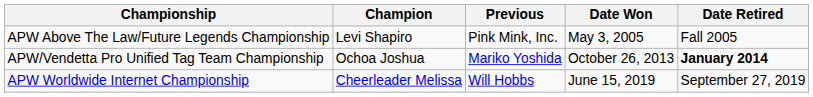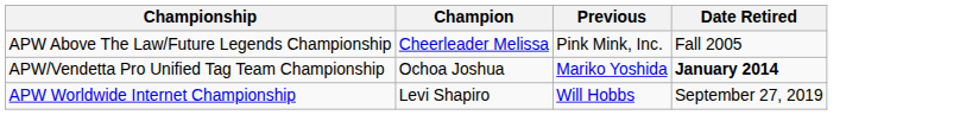 <table class="wikitable">
 <tr>
 <th>Championship</th>
 <th>Champion</th>
 <th>Previous</th>
-<th>Date Won</th>
 <th>Date Retired</th>
 </tr>
 <tr>
 <td>APW Above The Law/Future Legends Championship</td>
-<td>Levi Shapiro</td>
+<td><a href='#'>Cheerleader Melissa</a></td>
 <td>Pink Mink, Inc. <br> </td>
-<td>May 3, 2005</td>
 <td>Fall 2005</td>
 </tr>
 <tr>
 <td>APW/Vendetta Pro Unified Tag Team Championship</td>
 <td>Ochoa Joshua</td>
 <td><a href='#'>Mariko Yoshida</a></td>
-<td>October 26, 2013</td>
 <td><strong>January 2014</strong></td>
 </tr>
 <tr>
 <td><a href='#'>APW Worldwide Internet Championship</a></td>
-<td><a href='#'>Cheerleader Melissa</a></td>
+<td>Levi Shapiro</td>
 <td><a href='#'>Will Hobbs</a></td>
-<td>June 15, 2019</td>
 <td>September 27, 2019</td>
 </tr>
 </table>
